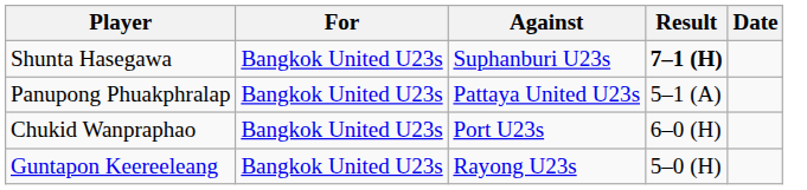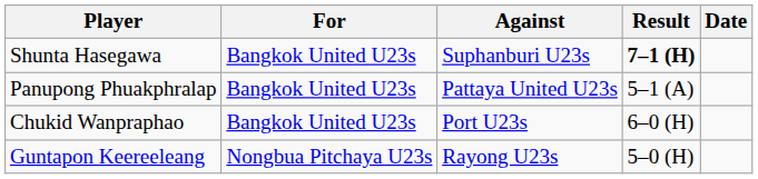 <table class="wikitable">
 <tr>
 <th>Player</th>
 <th>For</th>
 <th>Against</th>
 <th>Result</th>
 <th>Date</th>
 </tr>
 <tr>
 <td>Shunta Hasegawa</td>
 <td><a href='#'>Bangkok United U23s</a></td>
 <td><a href='#'>Suphanburi U23s</a></td>
 <td><strong>7–1 (H)</strong></td>
 <td></td>
 </tr>
 <tr>
 <td>Panupong Phuakphralap</td>
 <td><a href='#'>Bangkok United U23s</a></td>
 <td><a href='#'>Pattaya United U23s</a></td>
 <td>5–1 (A)</td>
 <td></td>
 </tr>
 <tr>
 <td>Chukid Wanpraphao</td>
 <td><a href='#'>Bangkok United U23s</a></td>
 <td><a href='#'>Port U23s</a></td>
 <td>6–0 (H)</td>
 <td></td>
 </tr>
 <tr>
 <td><a href='#'>Guntapon Keereeleang</a></td>
-<td><a href='#'>Bangkok United U23s</a></td>
+<td><a href='#'>Nongbua Pitchaya U23s</a></td>
 <td><a href='#'>Rayong U23s</a></td>
 <td>5–0 (H)</td>
 <td></td>
 </tr>
 </table>
